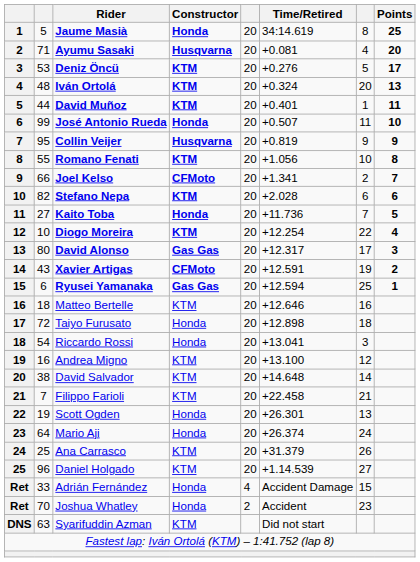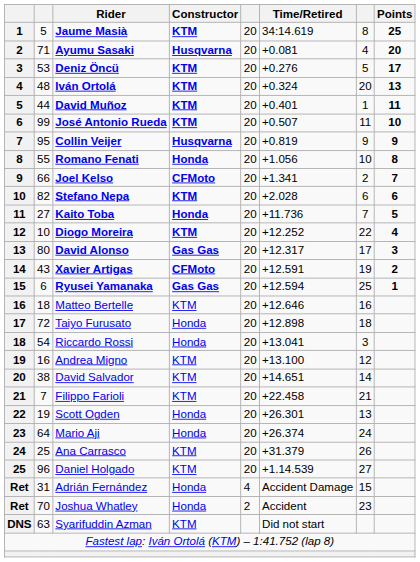 <table class="wikitable sortable" style="font-size: 85%;">
 <tr>
 <th scope="col"></th>
 <th scope="col"></th>
 <th scope="col">Rider</th>
 <th scope="col">Constructor</th>
 <th scope="col" class="unsortable"></th>
 <th scope="col" class="unsortable">Time/Retired</th>
 <th scope="col"></th>
 <th scope="col">Points</th>
 </tr>
 <tr>
 <th scope="row">1</th>
 <td align="center">5</td>
 <td data-sort-value="mas"> <strong><a href='#'>Jaume Masià</a></strong></td>
-<td><strong><a href='#'>Honda</a></strong></td>
+<td><strong><a href='#'>KTM</a></strong></td>
 <td>20</td>
 <td>34:14.619</td>
 <td align="center">8</td>
 <td align="center"><strong>25</strong></td>
 </tr>
 <tr>
 <th scope="row">2</th>
 <td align="center">71</td>
 <td data-sort-value="sas"> <strong><a href='#'>Ayumu Sasaki</a></strong></td>
 <td><strong><a href='#'>Husqvarna</a></strong></td>
 <td>20</td>
 <td>+0.081</td>
 <td align="center">4</td>
 <td align="center"><strong>20</strong></td>
 </tr>
 <tr>
 <th scope="row">3</th>
 <td align="center">53</td>
 <td data-sort-value="onc"> <strong><a href='#'>Deniz Öncü</a></strong></td>
 <td><strong><a href='#'>KTM</a></strong></td>
 <td>20</td>
 <td>+0.276</td>
 <td align="center">5</td>
 <td align="center"><strong>17</strong></td>
 </tr>
 <tr>
 <th scope="row">4</th>
 <td align="center">48</td>
 <td data-sort-value="ort"> <strong><a href='#'>Iván Ortolá</a></strong></td>
 <td><strong><a href='#'>KTM</a></strong></td>
 <td>20</td>
 <td>+0.324</td>
 <td align="center">20</td>
 <td align="center"><strong>13</strong></td>
 </tr>
 <tr>
 <th scope="row">5</th>
 <td align="center">44</td>
 <td data-sort-value="mun"> <strong><a href='#'>David Muñoz</a></strong></td>
 <td><strong><a href='#'>KTM</a></strong></td>
 <td>20</td>
 <td>+0.401</td>
 <td align="center">1</td>
 <td align="center"><strong>11</strong></td>
 </tr>
 <tr>
 <th scope="row">6</th>
 <td align="center">99</td>
 <td data-sort-value="rue"> <strong><a href='#'>José Antonio Rueda</a></strong></td>
-<td><strong><a href='#'>Honda</a></strong></td>
+<td><strong><a href='#'>KTM</a></strong></td>
 <td>20</td>
 <td>+0.507</td>
 <td align="center">11</td>
 <td align="center"><strong>10</strong></td>
 </tr>
 <tr>
 <th scope="row">7</th>
 <td align="center">95</td>
 <td data-sort-value="vei"> <strong><a href='#'>Collin Veijer</a></strong></td>
 <td><strong><a href='#'>Husqvarna</a></strong></td>
 <td>20</td>
 <td>+0.819</td>
 <td align="center">9</td>
 <td align="center"><strong>9</strong></td>
 </tr>
 <tr>
 <th scope="row">8</th>
 <td align="center">55</td>
 <td data-sort-value="fen"> <strong><a href='#'>Romano Fenati</a></strong></td>
-<td><strong><a href='#'>KTM</a></strong></td>
+<td><strong><a href='#'>Honda</a></strong></td>
 <td>20</td>
 <td>+1.056</td>
 <td align="center">10</td>
 <td align="center"><strong>8</strong></td>
 </tr>
 <tr>
 <th scope="row">9</th>
 <td align="center">66</td>
 <td data-sort-value="kel"> <strong><a href='#'>Joel Kelso</a></strong></td>
 <td><strong><a href='#'>CFMoto</a></strong></td>
 <td>20</td>
 <td>+1.341</td>
 <td align="center">2</td>
 <td align="center"><strong>7</strong></td>
 </tr>
 <tr>
 <th scope="row">10</th>
 <td align="center">82</td>
 <td data-sort-value="nep"> <strong><a href='#'>Stefano Nepa</a></strong></td>
 <td><strong><a href='#'>KTM</a></strong></td>
 <td>20</td>
 <td>+2.028</td>
 <td align="center">6</td>
 <td align="center"><strong>6</strong></td>
 </tr>
 <tr>
 <th scope="row">11</th>
 <td align="center">27</td>
 <td data-sort-value="tob"> <strong><a href='#'>Kaito Toba</a></strong></td>
 <td><strong><a href='#'>Honda</a></strong></td>
 <td>20</td>
 <td>+11.736</td>
 <td align="center">7</td>
 <td align="center"><strong>5</strong></td>
 </tr>
 <tr>
 <th scope="row">12</th>
 <td align="center">10</td>
 <td data-sort-value="mor"> <strong><a href='#'>Diogo Moreira</a></strong></td>
 <td><strong><a href='#'>KTM</a></strong></td>
 <td>20</td>
-<td>+12.254</td>
+<td>+12.252</td>
 <td align="center">22</td>
 <td align="center"><strong>4</strong></td>
 </tr>
 <tr>
 <th scope="row">13</th>
 <td align="center">80</td>
 <td data-sort-value="alo"> <strong><a href='#'>David Alonso</a></strong></td>
 <td><strong><a href='#'>Gas Gas</a></strong></td>
 <td>20</td>
 <td>+12.317</td>
 <td align="center">17</td>
 <td align="center"><strong>3</strong></td>
 </tr>
 <tr>
 <th scope="row">14</th>
 <td align="center">43</td>
 <td data-sort-value="art"> <strong><a href='#'>Xavier Artigas</a></strong></td>
 <td><strong><a href='#'>CFMoto</a></strong></td>
 <td>20</td>
 <td>+12.591</td>
 <td align="center">19</td>
 <td align="center"><strong>2</strong></td>
 </tr>
 <tr>
 <th scope="row">15</th>
 <td align="center">6</td>
 <td data-sort-value="yam"> <strong><a href='#'>Ryusei Yamanaka</a></strong></td>
 <td><strong><a href='#'>Gas Gas</a></strong></td>
 <td>20</td>
 <td>+12.594</td>
 <td align="center">25</td>
 <td align="center"><strong>1</strong></td>
 </tr>
 <tr>
 <th scope="row">16</th>
 <td align="center">18</td>
 <td data-sort-value="ber"> <a href='#'>Matteo Bertelle</a></td>
 <td><a href='#'>KTM</a></td>
 <td>20</td>
 <td>+12.646</td>
 <td align="center">16</td>
 <td align="center"></td>
 </tr>
 <tr>
 <th scope="row">17</th>
 <td align="center">72</td>
 <td data-sort-value="fur"> <a href='#'>Taiyo Furusato</a></td>
 <td><a href='#'>Honda</a></td>
 <td>20</td>
 <td>+12.898</td>
 <td align="center">18</td>
 <td align="center"></td>
 </tr>
 <tr>
 <th scope="row">18</th>
 <td align="center">54</td>
 <td data-sort-value="ros"> <a href='#'>Riccardo Rossi</a></td>
 <td><a href='#'>Honda</a></td>
 <td>20</td>
 <td>+13.041</td>
 <td align="center">3</td>
 <td align="center"></td>
 </tr>
 <tr>
 <th scope="row">19</th>
 <td align="center">16</td>
 <td data-sort-value="mig"> <a href='#'>Andrea Migno</a></td>
 <td><a href='#'>KTM</a></td>
 <td>20</td>
 <td>+13.100</td>
 <td align="center">12</td>
 <td align="center"></td>
 </tr>
 <tr>
 <th scope="row">20</th>
 <td align="center">38</td>
 <td data-sort-value="sal"> <a href='#'>David Salvador</a></td>
 <td><a href='#'>KTM</a></td>
 <td>20</td>
-<td>+14.648</td>
+<td>+14.651</td>
 <td align="center">14</td>
 <td align="center"></td>
 </tr>
 <tr>
 <th scope="row">21</th>
 <td align="center">7</td>
 <td data-sort-value="far"> <a href='#'>Filippo Farioli</a></td>
 <td><a href='#'>KTM</a></td>
 <td>20</td>
 <td>+22.458</td>
 <td align="center">21</td>
 <td align="center"></td>
 </tr>
 <tr>
 <th scope="row">22</th>
 <td align="center">19</td>
 <td data-sort-value="ogd"> <a href='#'>Scott Ogden</a></td>
 <td><a href='#'>Honda</a></td>
 <td>20</td>
 <td>+26.301</td>
 <td align="center">13</td>
 <td align="center"></td>
 </tr>
 <tr>
 <th scope="row">23</th>
 <td align="center">64</td>
 <td data-sort-value="aji"> <a href='#'>Mario Aji</a></td>
 <td><a href='#'>Honda</a></td>
 <td>20</td>
 <td>+26.374</td>
 <td align="center">24</td>
 <td align="center"></td>
 </tr>
 <tr>
 <th scope="row">24</th>
 <td align="center">25</td>
 <td data-sort-value="car"> <a href='#'>Ana Carrasco</a></td>
 <td><a href='#'>KTM</a></td>
 <td>20</td>
 <td>+31.379</td>
 <td align="center">26</td>
 <td align="center"></td>
 </tr>
 <tr>
 <th scope="row">25</th>
 <td align="center">96</td>
 <td data-sort-value="hol"> <a href='#'>Daniel Holgado</a></td>
 <td><a href='#'>KTM</a></td>
 <td>20</td>
 <td>+1.14.539</td>
 <td align="center">27</td>
 <td align="center"></td>
 </tr>
 <tr>
 <th scope="row">Ret</th>
-<td align="center">33</td>
+<td align="center">31</td>
 <td data-sort-value="fer"> <a href='#'>Adrián Fernández</a></td>
 <td><a href='#'>Honda</a></td>
 <td>4</td>
 <td>Accident Damage</td>
 <td align="center">15</td>
 </tr>
 <tr>
 <th scope="row">Ret</th>
 <td align="center">70</td>
 <td data-sort-value="wha"> <a href='#'>Joshua Whatley</a></td>
 <td><a href='#'>Honda</a></td>
 <td>2</td>
 <td>Accident</td>
 <td align="center">23</td>
 <td></td>
 </tr>
 <tr>
 <th scope="row">DNS</th>
 <td align="center">63</td>
 <td data-sort-value="sya"> <a href='#'>Syarifuddin Azman</a></td>
 <td><a href='#'>KTM</a></td>
 <td></td>
 <td>Did not start</td>
 <td></td>
 <td></td>
 </tr>
 <tr class="sortbottom">
 <td colspan="8" style="text-align:center"><em><a href='#'>Fastest lap</a>:  <a href='#'>Iván Ortolá</a> (<a href='#'>KTM</a>) – 1:41.752 (lap 8)</em></td>
 </tr>
 <tr>
 <th colspan=8></th>
 </tr>
 </table>
